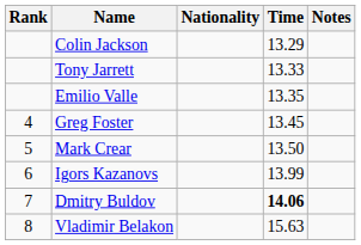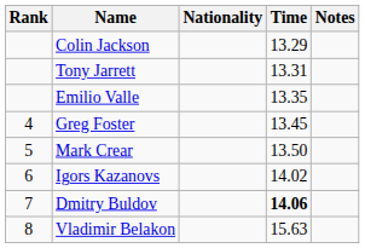 <table class="wikitable sortable" style="text-align:center">
 <tr>
 <th>Rank</th>
 <th>Name</th>
 <th>Nationality</th>
 <th>Time</th>
 <th>Notes</th>
 </tr>
 <tr>
 <td></td>
 <td align=left><a href='#'>Colin Jackson</a></td>
 <td align=left></td>
 <td>13.29</td>
 <td></td>
 </tr>
 <tr>
 <td></td>
 <td align=left><a href='#'>Tony Jarrett</a></td>
 <td align=left></td>
-<td>13.33</td>
+<td>13.31</td>
 <td></td>
 </tr>
 <tr>
 <td></td>
 <td align=left><a href='#'>Emilio Valle</a></td>
 <td align=left></td>
 <td>13.35</td>
 <td></td>
 </tr>
 <tr>
 <td>4</td>
 <td align=left><a href='#'>Greg Foster</a></td>
 <td align=left></td>
 <td>13.45</td>
 <td></td>
 </tr>
 <tr>
 <td>5</td>
 <td align=left><a href='#'>Mark Crear</a></td>
 <td align=left></td>
 <td>13.50</td>
 <td></td>
 </tr>
 <tr>
 <td>6</td>
 <td align=left><a href='#'>Igors Kazanovs</a></td>
 <td align=left></td>
-<td>13.99</td>
+<td>14.02</td>
 <td></td>
 </tr>
 <tr>
 <td>7</td>
 <td align=left><a href='#'>Dmitry Buldov</a></td>
 <td align=left></td>
 <td><strong>14.06</strong></td>
 <td></td>
 </tr>
 <tr>
 <td>8</td>
 <td align=left><a href='#'>Vladimir Belakon</a></td>
 <td align=left></td>
 <td>15.63</td>
 <td></td>
 </tr>
 </table>
